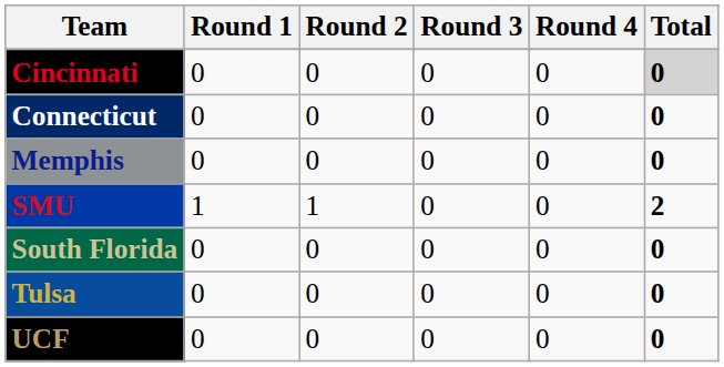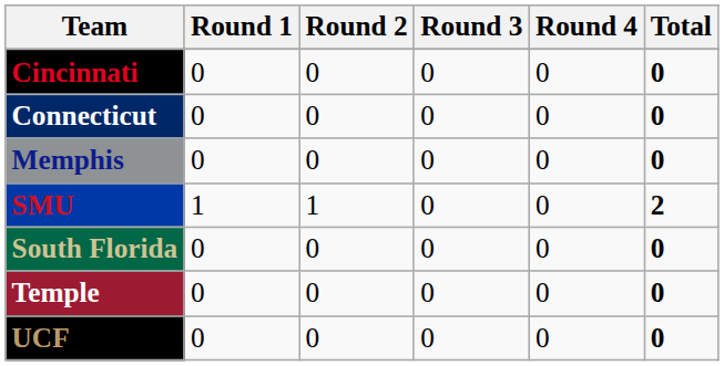 <table class="wikitable sortable">
 <tr>
 <th>Team</th>
 <th>Round 1</th>
 <th>Round 2</th>
 <th>Round 3</th>
 <th>Round 4</th>
 <th>Total</th>
 </tr>
 <tr>
 </tr>
 <tr>
 <td style="background:#000000; color:#e00122;"><strong>Cincinnati</strong></td>
 <td>0</td>
 <td>0</td>
 <td>0</td>
 <td>0</td>
-<td style="background: lightgrey;"><strong>0</strong></td>
+<td><strong>0</strong></td>
 </tr>
 <tr>
 <td style="background:#002868; color:white;"><strong>Connecticut</strong></td>
 <td>0</td>
 <td>0</td>
 <td>0</td>
 <td>0</td>
 <td><strong>0</strong></td>
 </tr>
 <tr>
 <td style="background:#8E9295; color:#0C1C8C;"><strong>Memphis</strong></td>
 <td>0</td>
 <td>0</td>
 <td>0</td>
 <td>0</td>
 <td><strong>0</strong></td>
 </tr>
 <tr>
 <td style="background:#0038A8; color:#CE1126;"><strong>SMU</strong></td>
 <td>1</td>
 <td>1</td>
 <td>0</td>
 <td>0</td>
 <td><strong>2</strong></td>
 </tr>
 <tr>
 <td style="background:#006747; color:#CFC493;"><strong>South Florida</strong></td>
 <td>0</td>
 <td>0</td>
 <td>0</td>
 <td>0</td>
 <td><strong>0</strong></td>
 </tr>
 <tr>
-<td style="background:#084c9e; color:#CFB53B;"><strong>Tulsa</strong></td>
+<td style="background:#9D1A33; color:white;"><strong>Temple</strong></td>
 <td>0</td>
 <td>0</td>
 <td>0</td>
 <td>0</td>
 <td><strong>0</strong></td>
 </tr>
 <tr>
 <td style="background:#000000; color:#BC9B6A;"><strong>UCF</strong></td>
 <td>0</td>
 <td>0</td>
 <td>0</td>
 <td>0</td>
 <td><strong>0</strong></td>
 </tr>
 </table>
